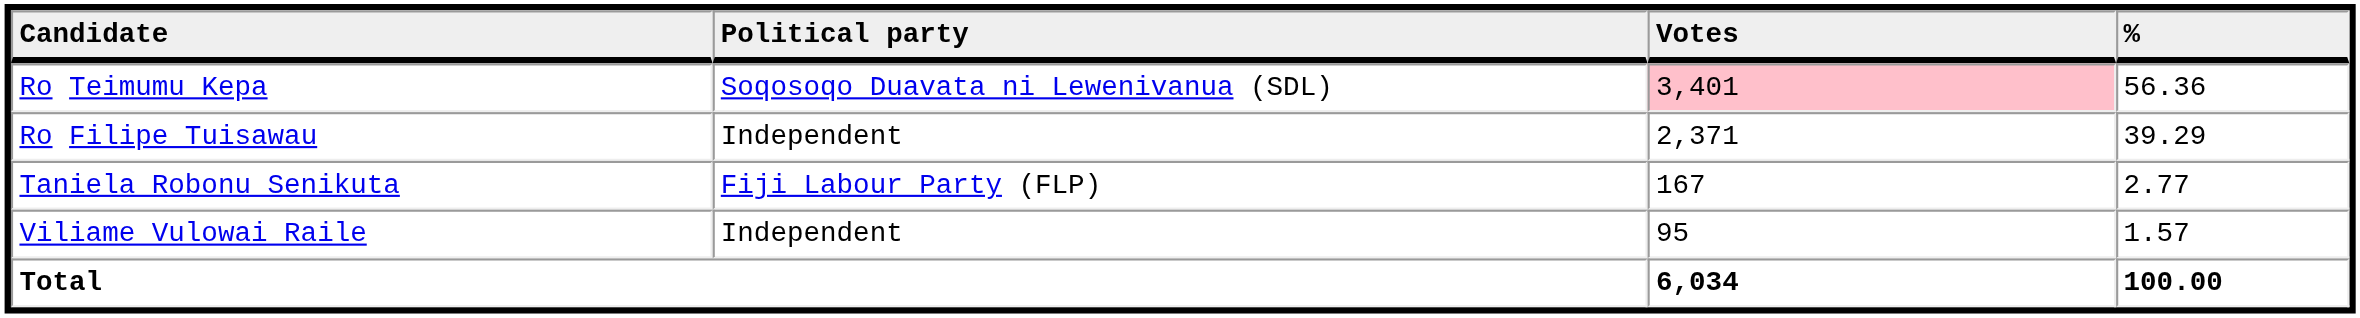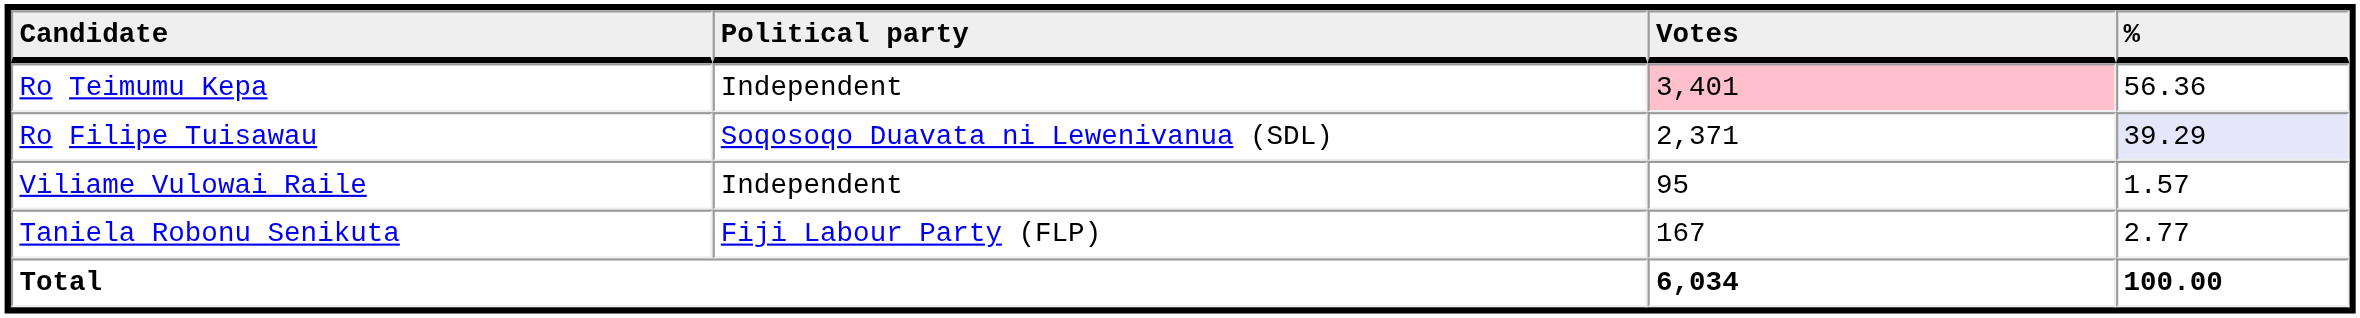 <table table width="70%" border="1" align="center" cellpadding=3 cellspacing=0 style="margin:5px; border:3px solid;">
 <tr>
 <td td width="30%" style="border-bottom:3px solid; background:#efefef;"><strong>Candidate</strong></td>
 <td td width="40%" style="border-bottom:3px solid; background:#efefef;"><strong>Political party</strong></td>
 <td td width="20%" style="border-bottom:3px solid; background:#efefef;"><strong>Votes</strong></td>
 <td td width="10%" style="border-bottom:3px solid; background:#efefef;"><strong>%</strong></td>
 </tr>
 <tr>
 <td><a href='#'>Ro</a> <a href='#'>Teimumu Kepa</a></td>
-<td><a href='#'>Soqosoqo Duavata ni Lewenivanua</a> (SDL)</td>
+<td>Independent</td>
 <td style="background: pink;">3,401</td>
 <td>56.36</td>
 </tr>
 <tr>
 <td><a href='#'>Ro</a> <a href='#'>Filipe Tuisawau</a></td>
+<td><a href='#'>Soqosoqo Duavata ni Lewenivanua</a> (SDL)</td>
+<td>2,371</td>
+<td style="background: lavender;">39.29</td>
+</tr>
+<tr>
+<td><a href='#'>Viliame Vulowai Raile</a></td>
 <td>Independent</td>
-<td>2,371</td>
-<td>39.29</td>
+<td>95</td>
+<td>1.57</td>
 </tr>
 <tr>
 <td><a href='#'>Taniela Robonu Senikuta</a></td>
 <td><a href='#'>Fiji Labour Party</a> (FLP)</td>
 <td>167</td>
 <td>2.77</td>
-</tr>
-<tr>
-<td><a href='#'>Viliame Vulowai Raile</a></td>
-<td>Independent</td>
-<td>95</td>
-<td>1.57</td>
 </tr>
 <tr>
 <td colspan=2><strong>Total</strong></td>
 <td><strong>6,034</strong></td>
 <td><strong>100.00</strong></td>
 </tr>
 <tr>
 </tr>
 </table>
